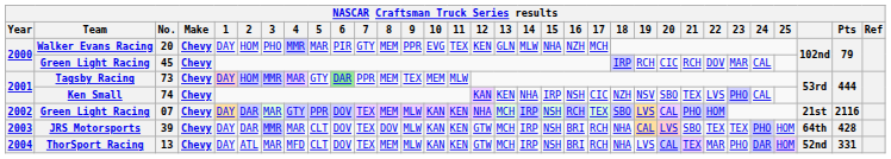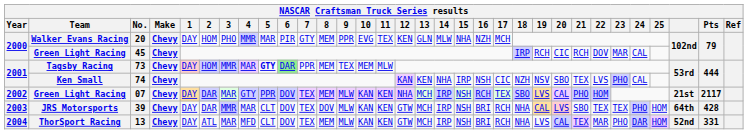 <table class="wikitable" style="text-align:center; font-size:75%">
 <tr>
 <th colspan=34><a href='#'>NASCAR</a> <a href='#'>Craftsman Truck Series</a> results</th>
 </tr>
 <tr>
 <th>Year</th>
 <th>Team</th>
 <th>No.</th>
 <th>Make</th>
 <th>1</th>
 <th>2</th>
 <th>3</th>
 <th>4</th>
 <th>5</th>
 <th>6</th>
 <th>7</th>
 <th>8</th>
 <th>9</th>
 <th>10</th>
 <th>11</th>
 <th>12</th>
 <th>13</th>
 <th>14</th>
 <th>15</th>
 <th>16</th>
 <th>17</th>
 <th>18</th>
 <th>19</th>
 <th>20</th>
 <th>21</th>
 <th>22</th>
 <th>23</th>
 <th>24</th>
 <th>25</th>
 <th></th>
 <th>Pts</th>
 <th>Ref</th>
 </tr>
 <tr>
 <th rowspan=2><a href='#'>2000</a></th>
 <th><a href='#'>Walker Evans Racing</a></th>
 <th>20</th>
 <th><a href='#'>Chevy</a></th>
 <td><a href='#'>DAY</a></td>
 <td><a href='#'>HOM</a></td>
 <td><a href='#'>PHO</a></td>
 <td style="background:#CFCFFF;"><a href='#'>MMR</a><br></td>
 <td><a href='#'>MAR</a></td>
 <td><a href='#'>PIR</a></td>
 <td><a href='#'>GTY</a></td>
 <td><a href='#'>MEM</a></td>
 <td><a href='#'>PPR</a></td>
 <td><a href='#'>EVG</a></td>
 <td><a href='#'>TEX</a></td>
 <td><a href='#'>KEN</a></td>
 <td><a href='#'>GLN</a></td>
 <td><a href='#'>MLW</a></td>
 <td><a href='#'>NHA</a></td>
 <td><a href='#'>NZH</a></td>
 <td><a href='#'>MCH</a></td>
 <td colspan=8></td>
 <th rowspan=2>102nd</th>
 <th rowspan=2>79</th>
 <th rowspan=2></th>
 </tr>
 <tr>
 <th><a href='#'>Green Light Racing</a></th>
 <th>45</th>
 <th><a href='#'>Chevy</a></th>
 <td colspan=17></td>
 <td style="background:#CFCFFF;"><a href='#'>IRP</a><br></td>
 <td><a href='#'>RCH</a></td>
 <td><a href='#'>CIC</a></td>
 <td><a href='#'>RCH</a></td>
 <td><a href='#'>DOV</a></td>
 <td><a href='#'>MAR</a></td>
 <td><a href='#'>CAL</a></td>
 <td></td>
 </tr>
 <tr>
 <th rowspan=2><a href='#'>2001</a></th>
 <th><a href='#'>Tagsby Racing</a></th>
 <th>73</th>
 <th><a href='#'>Chevy</a></th>
 <td style="background:#FFCFCF;"><a href='#'>DAY</a><br></td>
 <td style="background:#CFCFFF;"><a href='#'>HOM</a><br></td>
 <td style="background:#CFCFFF;"><a href='#'>MMR</a><br></td>
 <td style="background:#EFCFFF;"><a href='#'>MAR</a><br></td>
-<td><a href='#'>GTY</a></td>
+<td><strong><a href='#'>GTY</a></strong></td>
 <td style="background: lightgreen;"><a href='#'>DAR</a></td>
 <td><a href='#'>PPR</a></td>
 <td><a href='#'>MEM</a></td>
 <td><a href='#'>TEX</a></td>
 <td><a href='#'>MEM</a></td>
 <td><a href='#'>MLW</a></td>
 <td colspan=14></td>
 <th rowspan=2>53rd</th>
 <th rowspan=2>444</th>
 <th rowspan=2></th>
 </tr>
 <tr>
 <th><a href='#'>Ken Small</a></th>
 <th>74</th>
 <th><a href='#'>Chevy</a></th>
 <td colspan=11></td>
 <td style="background:#EFCFFF;"><a href='#'>KAN</a><br></td>
 <td><a href='#'>KEN</a></td>
 <td><a href='#'>NHA</a></td>
 <td><a href='#'>IRP</a></td>
 <td><a href='#'>NSH</a></td>
 <td><a href='#'>CIC</a></td>
 <td><a href='#'>NZH</a></td>
 <td><a href='#'>NSV</a></td>
 <td><a href='#'>SBO</a></td>
 <td><a href='#'>TEX</a></td>
 <td><a href='#'>LVS</a></td>
 <td style="background:#CFCFFF;"><a href='#'>PHO</a><br></td>
 <td><a href='#'>CAL</a></td>
 <td></td>
 </tr>
 <tr>
 <th><a href='#'>2002</a></th>
 <th><a href='#'>Green Light Racing</a></th>
 <th>07</th>
 <th><a href='#'>Chevy</a></th>
 <td style="background:#FFDF9F;"><a href='#'>DAY</a><br></td>
 <td style="background:#CFCFFF;"><a href='#'>DAR</a><br></td>
 <td style="background:#DFFFDF;"><a href='#'>MAR</a><br></td>
 <td style="background:#CFCFFF;"><a href='#'>GTY</a><br></td>
 <td style="background:#CFCFFF;"><a href='#'>PPR</a><br></td>
 <td style="background:#CFCFFF;"><a href='#'>DOV</a><br></td>
 <td style="background:#EFCFFF;"><a href='#'>TEX</a><br></td>
 <td style="background:#EFCFFF;"><a href='#'>MEM</a><br></td>
 <td style="background:#EFCFFF;"><a href='#'>MLW</a><br></td>
 <td style="background:#EFCFFF;"><a href='#'>KAN</a><br></td>
 <td style="background:#EFCFFF;"><a href='#'>KEN</a><br></td>
 <td style="background:#EFCFFF;"><a href='#'>NHA</a><br></td>
 <td style="background:#DFFFDF;"><a href='#'>MCH</a><br></td>
 <td style="background:#CFCFFF;"><a href='#'>IRP</a><br></td>
 <td style="background:#DFFFDF;"><a href='#'>NSH</a><br></td>
 <td style="background:#CFCFFF;"><a href='#'>RCH</a><br></td>
 <td style="background:#DFFFDF;"><a href='#'>TEX</a><br></td>
 <td style="background:#CFCFFF;"><a href='#'>SBO</a><br></td>
 <td style="background:#FFDF9F;"><a href='#'>LVS</a><br></td>
 <td style="background:#EFCFFF;"><a href='#'>CAL</a><br></td>
 <td style="background:#CFCFFF;"><a href='#'>PHO</a><br></td>
 <td style="background:#CFCFFF;"><a href='#'>HOM</a><br></td>
 <td colspan=3></td>
 <th>21st</th>
-<th>2116</th>
+<th>2117</th>
 <th></th>
 </tr>
 <tr>
 <th><a href='#'>2003</a></th>
 <th><a href='#'>JRS Motorsports</a></th>
 <th>39</th>
 <th><a href='#'>Chevy</a></th>
 <td><a href='#'>DAY</a></td>
 <td><a href='#'>DAR</a></td>
 <td style="background:#CFCFFF;"><a href='#'>MMR</a><br></td>
 <td><a href='#'>MAR</a></td>
 <td><a href='#'>CLT</a></td>
 <td><a href='#'>DOV</a></td>
 <td><a href='#'>TEX</a></td>
 <td><a href='#'>DOV</a></td>
 <td><a href='#'>MLW</a></td>
 <td><a href='#'>KAN</a></td>
 <td><a href='#'>KEN</a></td>
 <td><a href='#'>GTW</a></td>
 <td><a href='#'>MCH</a></td>
 <td><a href='#'>IRP</a></td>
 <td><a href='#'>NSH</a></td>
 <td><a href='#'>BRI</a></td>
 <td><a href='#'>RCH</a></td>
 <td><a href='#'>NHA</a></td>
 <td style="background:#FFDF9F;"><a href='#'>CAL</a><br></td>
 <td style="background:#FFCFCF;"><a href='#'>LVS</a><br></td>
 <td><a href='#'>SBO</a></td>
 <td><a href='#'>TEX</a></td>
 <td><a href='#'>TEX</a></td>
 <td style="background:#CFCFFF;"><a href='#'>PHO</a><br></td>
 <td><a href='#'>HOM</a></td>
 <th>64th</th>
 <th>428</th>
 <th></th>
 </tr>
 <tr>
 <th><a href='#'>2004</a></th>
 <th><a href='#'>ThorSport Racing</a></th>
 <th>13</th>
 <th><a href='#'>Chevy</a></th>
 <td><a href='#'>DAY</a></td>
 <td><a href='#'>ATL</a></td>
 <td><a href='#'>MAR</a></td>
 <td><a href='#'>MFD</a></td>
 <td><a href='#'>CLT</a></td>
 <td><a href='#'>DOV</a></td>
 <td><a href='#'>TEX</a></td>
 <td><a href='#'>MEM</a></td>
 <td><a href='#'>MLW</a></td>
 <td><a href='#'>KAN</a></td>
 <td><a href='#'>KEN</a></td>
 <td><a href='#'>GTW</a></td>
 <td><a href='#'>MCH</a></td>
 <td><a href='#'>IRP</a></td>
 <td><a href='#'>NSH</a></td>
 <td><a href='#'>BRI</a></td>
 <td><a href='#'>RCH</a></td>
 <td><a href='#'>NHA</a></td>
 <td><a href='#'>LVS</a></td>
 <td style="background:#CFCFFF;"><a href='#'>CAL</a><br></td>
 <td style="background:#EFCFFF;"><a href='#'>TEX</a><br></td>
 <td><a href='#'>MAR</a></td>
 <td><a href='#'>PHO</a></td>
 <td style="background:#CFCFFF;"><a href='#'>DAR</a><br></td>
 <td style="background:#EFCFFF;"><a href='#'>HOM</a><br></td>
 <th>52nd</th>
 <th>331</th>
 <th></th>
 </tr>
 </table>
